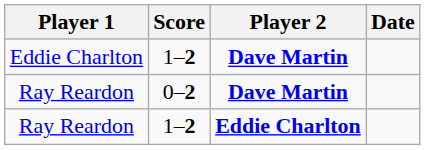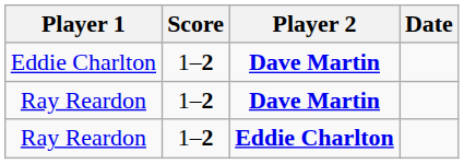 <table class="wikitable" style="text-align: center">
 <tr>
 <th>Player 1</th>
 <th>Score</th>
 <th>Player 2</th>
 <th>Date</th>
 </tr>
 <tr>
 <td> <a href='#'>Eddie Charlton</a></td>
 <td>1–<strong>2</strong></td>
 <td> <strong><a href='#'>Dave Martin</a></strong></td>
 <td></td>
 </tr>
 <tr>
 <td> <a href='#'>Ray Reardon</a></td>
-<td>0–<strong>2</strong></td>
+<td>1–<strong>2</strong></td>
 <td> <strong><a href='#'>Dave Martin</a></strong></td>
 <td></td>
 </tr>
 <tr>
 <td> <a href='#'>Ray Reardon</a></td>
 <td>1–<strong>2</strong></td>
 <td> <strong><a href='#'>Eddie Charlton</a></strong></td>
 <td></td>
 </tr>
 </table>
